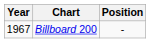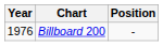 <table class="wikitable">
 <tr>
 <th>Year</th>
 <th>Chart</th>
 <th>Position</th>
 </tr>
 <tr>
-<td>1967</td>
+<td>1976</td>
 <td><a href='#'><em>Billboard</em> 200</a></td>
 <td align="center">-</td>
 </tr>
 </table>
